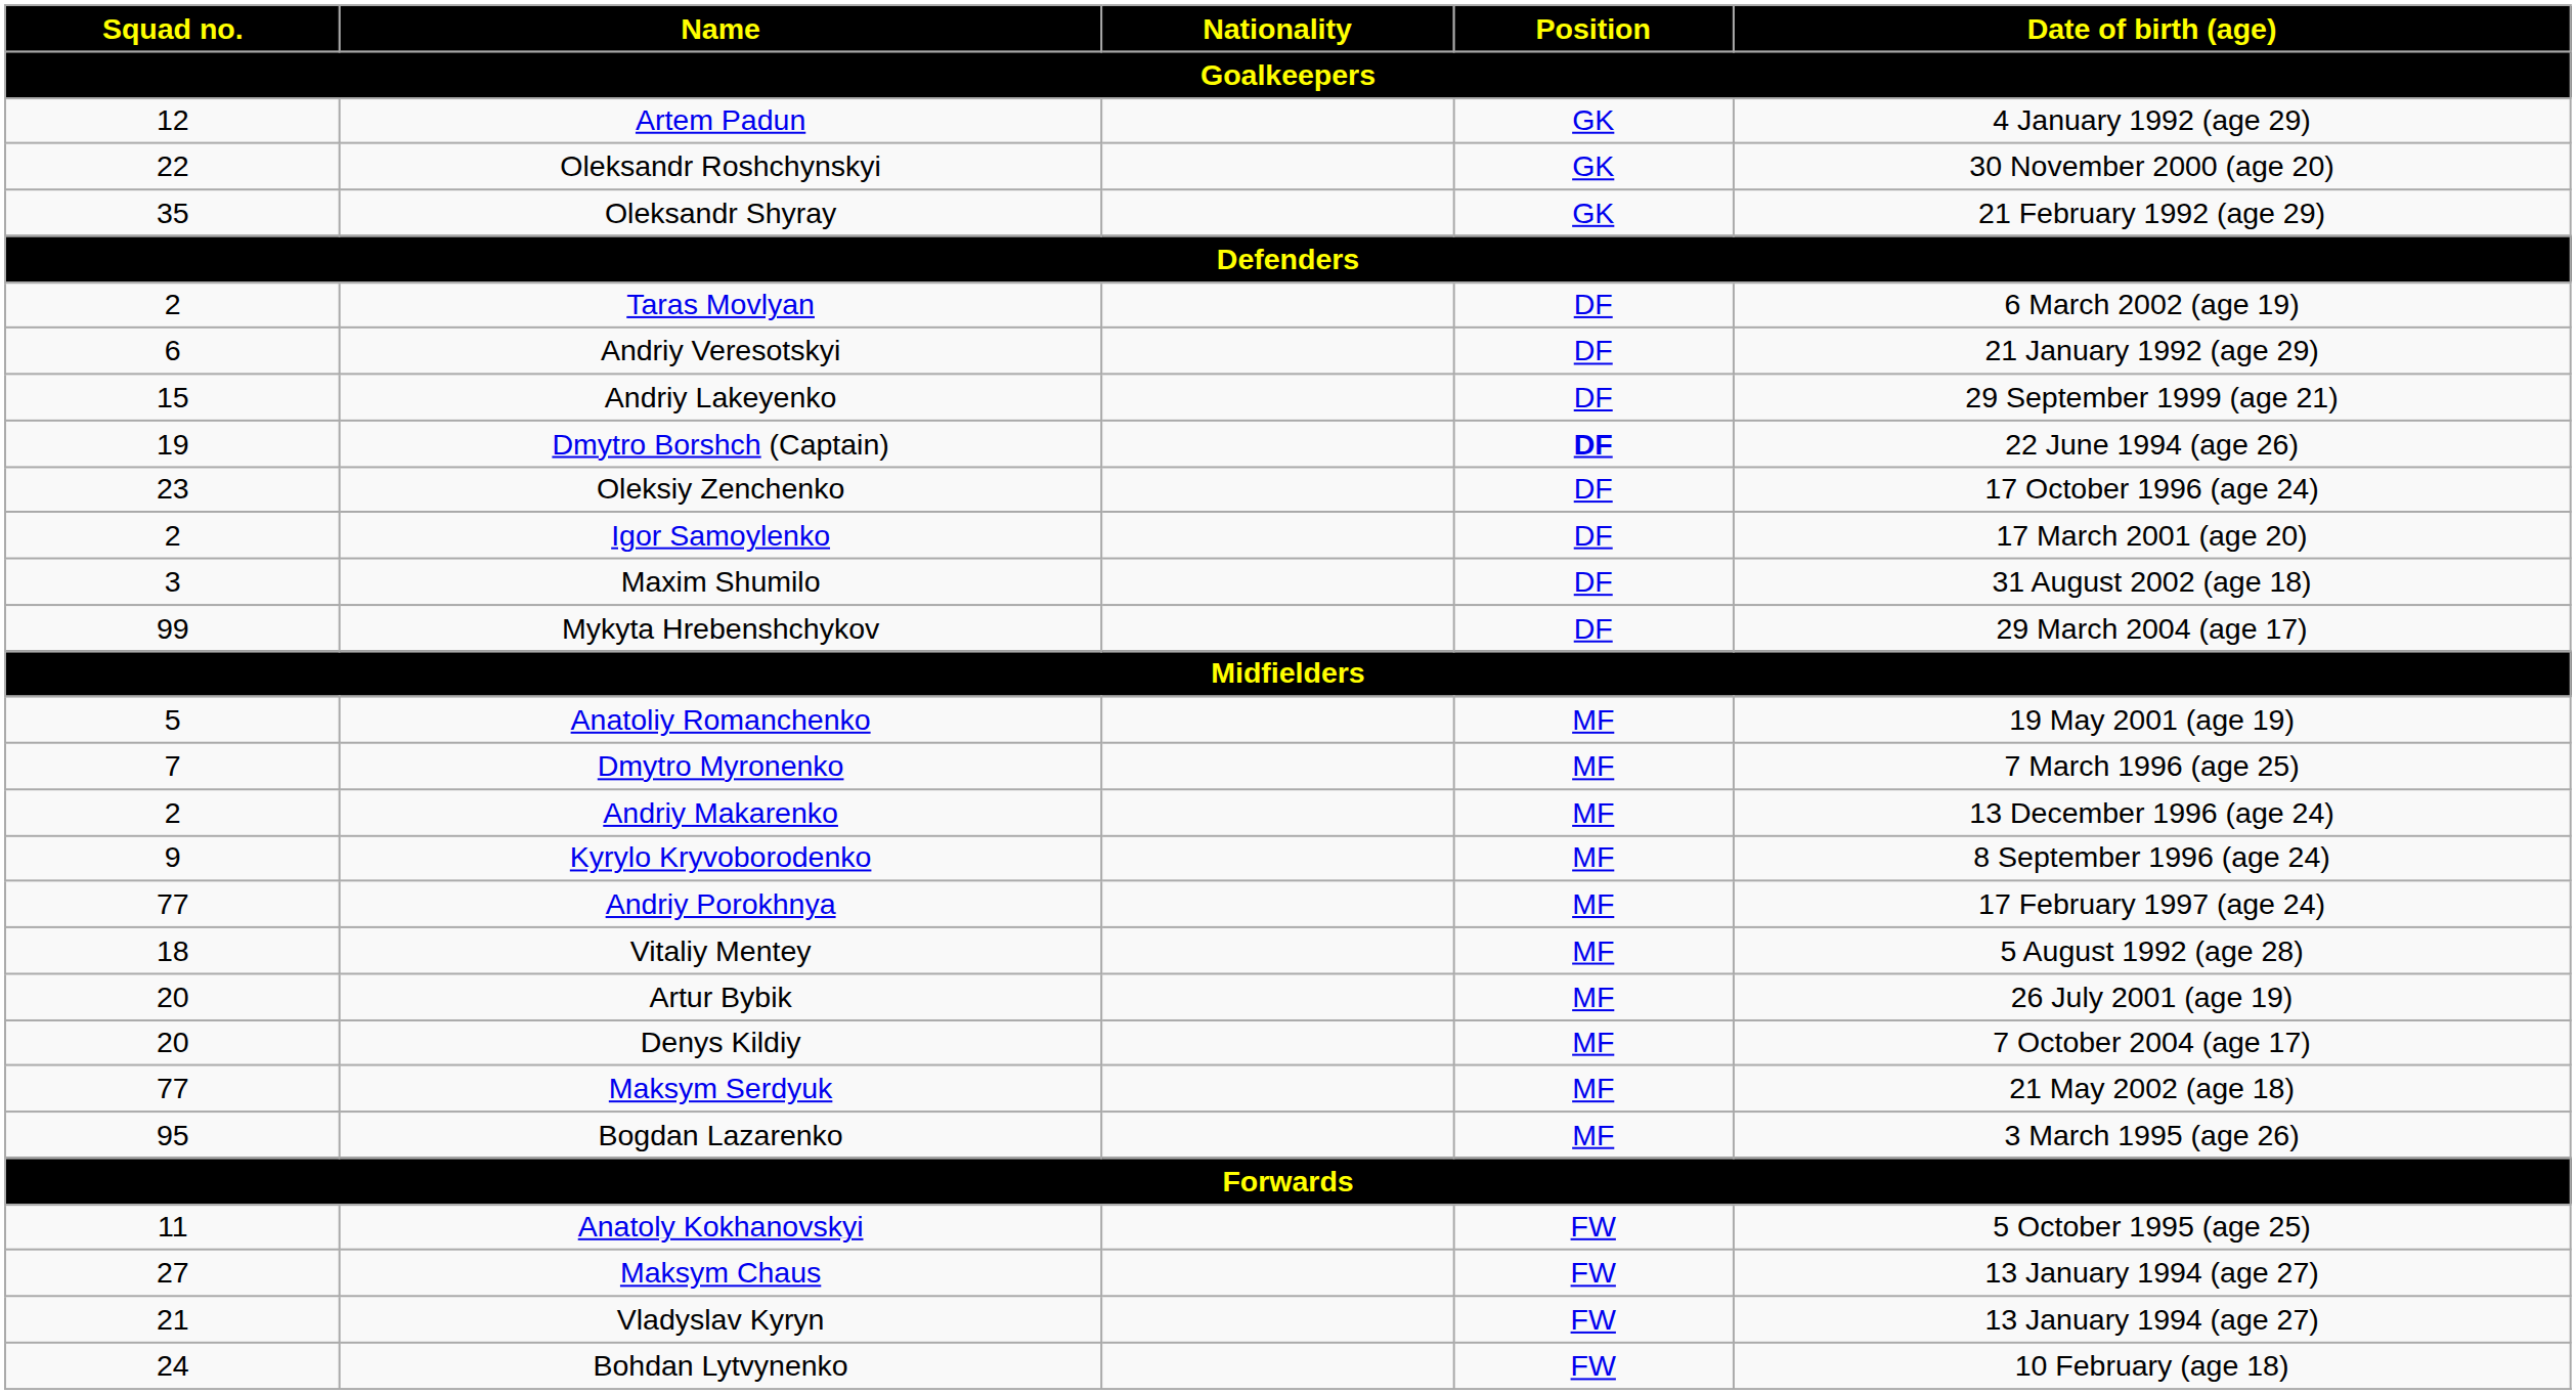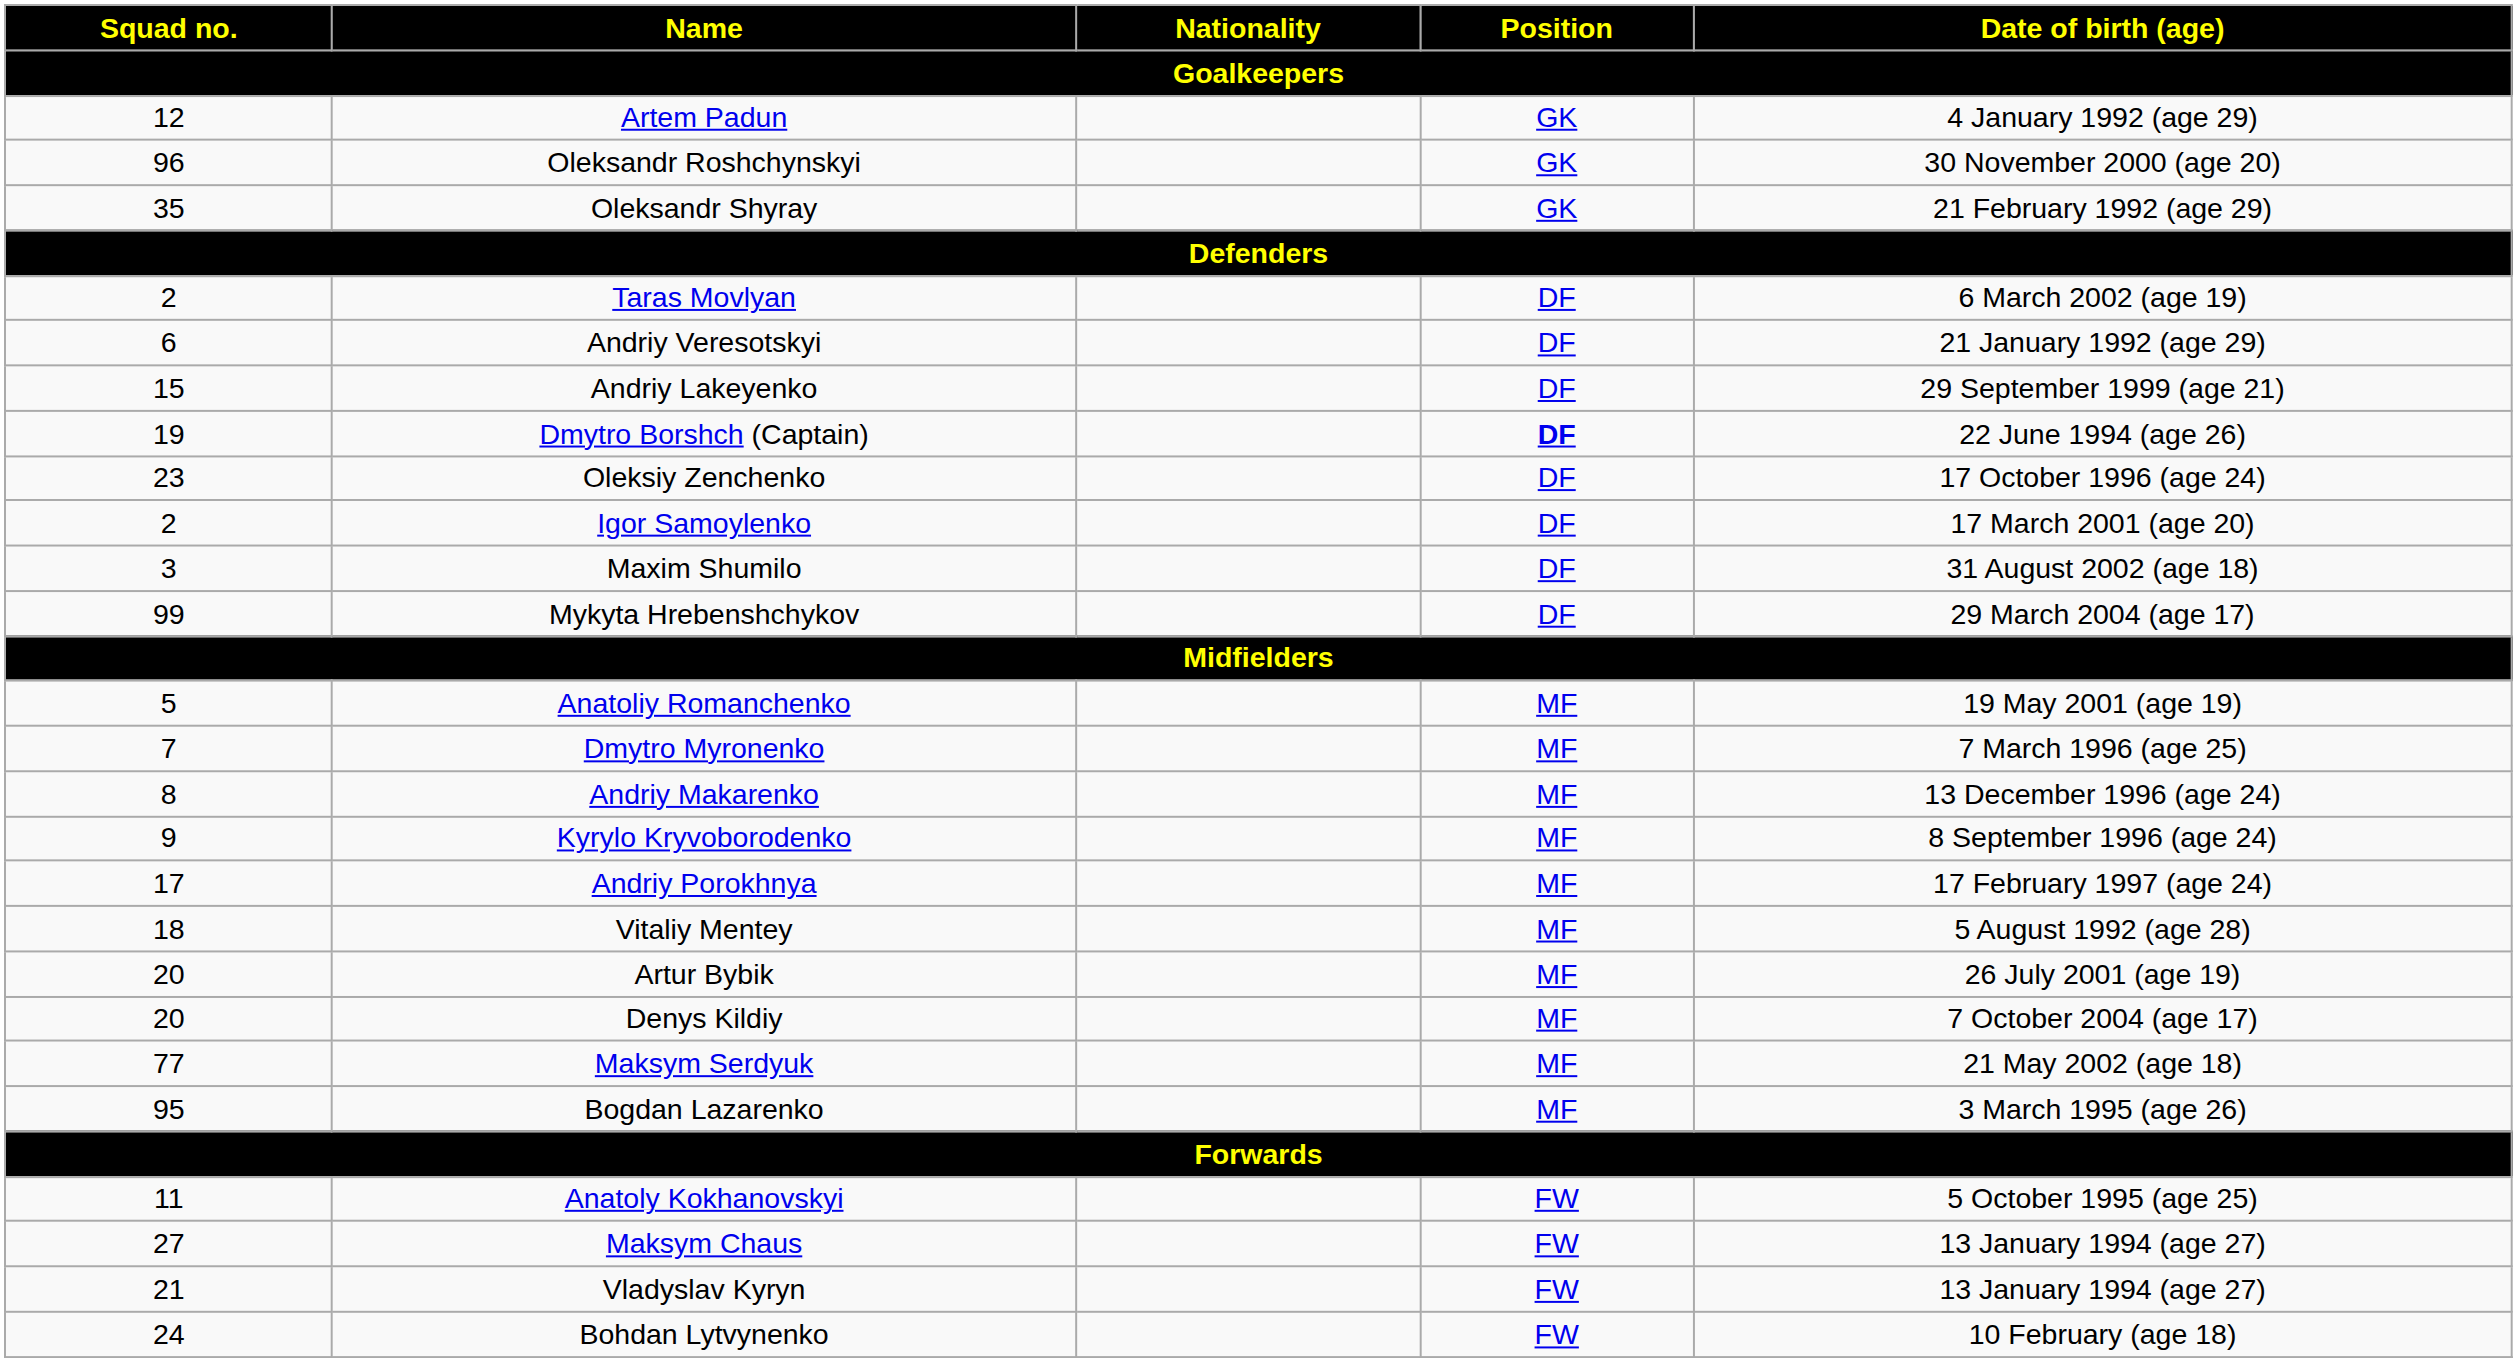 <table class="wikitable" style="text-align:center; font-size:90%; width:80%">
 <tr>
 <th style="background:#000000; color:yellow; text-align:center">Squad no.</th>
 <th style="background:black; color:yellow; text-align:center">Name</th>
 <th style="background:black; color:yellow; text-align:center">Nationality</th>
 <th style="background:black; color:yellow; text-align:center">Position</th>
 <th style="background:black; color:yellow; text-align:center">Date of birth (age)</th>
 </tr>
 <tr>
 <th colspan="6" style="background:black; color:yellow; text-align:center">Goalkeepers</th>
 </tr>
 <tr>
 <td>12</td>
 <td><a href='#'>Artem Padun</a></td>
 <td></td>
 <td><a href='#'>GK</a></td>
 <td>4 January 1992 (age 29)</td>
 </tr>
 <tr>
-<td>22</td>
+<td>96</td>
 <td>Oleksandr Roshchynskyi</td>
 <td></td>
 <td><a href='#'>GK</a></td>
 <td>30 November 2000 (age 20)</td>
 </tr>
 <tr>
 <td>35</td>
 <td>Oleksandr Shyray</td>
 <td></td>
 <td><a href='#'>GK</a></td>
 <td>21 February 1992 (age 29)</td>
 </tr>
 <tr>
 <th colspan="6" style="background:black; color:yellow; text-align:center">Defenders</th>
 </tr>
 <tr>
 <td>2</td>
 <td><a href='#'>Taras Movlyan</a></td>
 <td></td>
 <td><a href='#'>DF</a></td>
 <td>6 March 2002 (age 19)</td>
 </tr>
 <tr>
 <td>6</td>
 <td>Andriy Veresotskyi</td>
 <td></td>
 <td><a href='#'>DF</a></td>
 <td>21 January 1992 (age 29)</td>
 </tr>
 <tr>
 <td>15</td>
 <td>Andriy Lakeyenko</td>
 <td></td>
 <td><a href='#'>DF</a></td>
 <td>29 September 1999 (age 21)</td>
 </tr>
 <tr>
 <td>19</td>
 <td><a href='#'>Dmytro Borshch</a> (Captain)</td>
 <td></td>
 <td><strong><a href='#'>DF</a></strong></td>
 <td>22 June 1994 (age 26)</td>
 </tr>
 <tr>
 <td>23</td>
 <td>Oleksiy Zenchenko</td>
 <td></td>
 <td><a href='#'>DF</a></td>
 <td>17 October 1996 (age 24)</td>
 </tr>
 <tr>
 <td>2</td>
 <td><a href='#'>Igor Samoylenko</a></td>
 <td></td>
 <td><a href='#'>DF</a></td>
 <td>17 March 2001 (age 20)</td>
 </tr>
 <tr>
 <td>3</td>
 <td>Maxim Shumilo</td>
 <td></td>
 <td><a href='#'>DF</a></td>
 <td>31 August 2002 (age 18)</td>
 </tr>
 <tr>
 <td>99</td>
 <td>Mykyta Hrebenshchykov</td>
 <td></td>
 <td><a href='#'>DF</a></td>
 <td>29 March 2004 (age 17)</td>
 </tr>
 <tr>
 <th colspan="6" style="background:black; color:yellow; text-align:center">Midfielders</th>
 </tr>
 <tr>
 <td>5</td>
 <td><a href='#'>Anatoliy Romanchenko</a></td>
 <td></td>
 <td><a href='#'>MF</a></td>
 <td>19 May 2001 (age 19)</td>
 </tr>
 <tr>
 <td>7</td>
 <td><a href='#'>Dmytro Myronenko</a></td>
 <td></td>
 <td><a href='#'>MF</a></td>
 <td>7 March 1996 (age 25)</td>
 </tr>
 <tr>
-<td>2</td>
+<td>8</td>
 <td><a href='#'>Andriy Makarenko</a></td>
 <td></td>
 <td><a href='#'>MF</a></td>
 <td>13 December 1996 (age 24)</td>
 </tr>
 <tr>
 <td>9</td>
 <td><a href='#'>Kyrylo Kryvoborodenko</a></td>
 <td></td>
 <td><a href='#'>MF</a></td>
 <td>8 September 1996 (age 24)</td>
 </tr>
 <tr>
-<td>77</td>
+<td>17</td>
 <td><a href='#'>Andriy Porokhnya</a></td>
 <td></td>
 <td><a href='#'>MF</a></td>
 <td>17 February 1997 (age 24)</td>
 </tr>
 <tr>
 <td>18</td>
 <td>Vitaliy Mentey</td>
 <td></td>
 <td><a href='#'>MF</a></td>
 <td>5 August 1992 (age 28)</td>
 </tr>
 <tr>
 <td>20</td>
 <td>Artur Bybik</td>
 <td></td>
 <td><a href='#'>MF</a></td>
 <td>26 July 2001 (age 19)</td>
 </tr>
 <tr>
 <td>20</td>
 <td>Denys Kildiy</td>
 <td></td>
 <td><a href='#'>MF</a></td>
 <td>7 October 2004 (age 17)</td>
 </tr>
 <tr>
 <td>77</td>
 <td><a href='#'>Maksym Serdyuk</a></td>
 <td></td>
 <td><a href='#'>MF</a></td>
 <td>21 May 2002 (age 18)</td>
 </tr>
 <tr>
 <td>95</td>
 <td>Bogdan Lazarenko</td>
 <td></td>
 <td><a href='#'>MF</a></td>
 <td>3 March 1995 (age 26)</td>
 </tr>
 <tr>
 <th colspan="6" style="background:black; color:yellow; text-align:center">Forwards</th>
 </tr>
 <tr>
 <td>11</td>
 <td><a href='#'>Anatoly Kokhanovskyi</a></td>
 <td></td>
 <td><a href='#'>FW</a></td>
 <td>5 October 1995 (age 25)</td>
 </tr>
 <tr>
 <td>27</td>
 <td><a href='#'>Maksym Chaus</a></td>
 <td></td>
 <td><a href='#'>FW</a></td>
 <td>13 January 1994 (age 27)</td>
 </tr>
 <tr>
 <td>21</td>
 <td>Vladyslav Kyryn</td>
 <td></td>
 <td><a href='#'>FW</a></td>
 <td>13 January 1994 (age 27)</td>
 </tr>
 <tr>
 <td>24</td>
 <td>Bohdan Lytvynenko</td>
 <td></td>
 <td><a href='#'>FW</a></td>
 <td>10 February (age 18)</td>
 </tr>
 <tr>
 </tr>
 </table>
